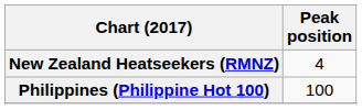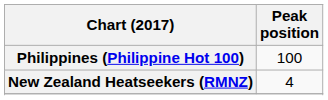 <table class="wikitable sortable plainrowheaders" style="text-align:center">
 <tr>
 <th scope="col">Chart (2017)</th>
 <th scope="col">Peak<br> position</th>
 </tr>
 <tr>
+<th scope="row">Philippines (<a href='#'>Philippine Hot 100</a>)</th>
+<td>100</td>
+</tr>
+<tr>
 <th scope="row">New Zealand Heatseekers (<a href='#'>RMNZ</a>)</th>
 <td>4</td>
-</tr>
-<tr>
-<th scope="row">Philippines (<a href='#'>Philippine Hot 100</a>)</th>
-<td>100</td>
 </tr>
 <tr>
 </tr>
 <tr>
 </tr>
 <tr>
 </tr>
 <tr>
 </tr>
 </table>
